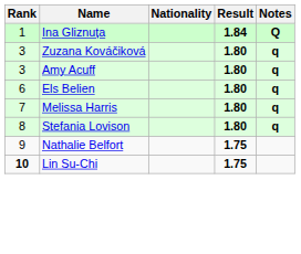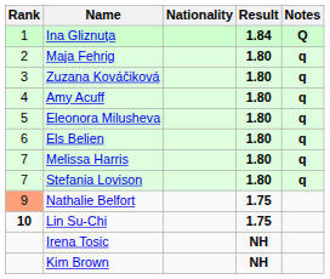 <table class="wikitable sortable" style="text-align:center">
 <tr>
 <th>Rank</th>
 <th>Name</th>
 <th>Nationality</th>
 <th>Result</th>
 <th>Notes</th>
 </tr>
 <tr bgcolor=ccffcc>
 <td>1</td>
 <td align=left><a href='#'>Ina Gliznuța</a></td>
 <td align=left></td>
 <td><strong>1.84</strong></td>
 <td><strong>Q</strong></td>
 </tr>
 <tr bgcolor=ddffdd>
+<td>2</td>
+<td align=left><a href='#'>Maja Fehrig</a></td>
+<td align=left></td>
+<td><strong>1.80</strong></td>
+<td><strong>q</strong></td>
+</tr>
+<tr bgcolor=ddffdd>
 <td>3</td>
 <td align=left><a href='#'>Zuzana Kováčiková</a></td>
 <td align=left></td>
 <td><strong>1.80</strong></td>
 <td><strong>q</strong></td>
 </tr>
 <tr bgcolor=ddffdd>
-<td>3</td>
+<td>4</td>
 <td align=left><a href='#'>Amy Acuff</a></td>
+<td align=left></td>
+<td><strong>1.80</strong></td>
+<td><strong>q</strong></td>
+</tr>
+<tr bgcolor=ddffdd>
+<td>5</td>
+<td align=left><a href='#'>Eleonora Milusheva</a></td>
 <td align=left></td>
 <td><strong>1.80</strong></td>
 <td><strong>q</strong></td>
 </tr>
 <tr bgcolor=ddffdd>
 <td>6</td>
 <td align=left><a href='#'>Els Belien</a></td>
 <td align=left></td>
 <td><strong>1.80</strong></td>
 <td><strong>q</strong></td>
 </tr>
 <tr bgcolor=ddffdd>
 <td>7</td>
 <td align=left><a href='#'>Melissa Harris</a></td>
 <td align=left></td>
 <td><strong>1.80</strong></td>
 <td><strong>q</strong></td>
 </tr>
 <tr bgcolor=ddffdd>
-<td>8</td>
+<td>7</td>
 <td align=left><a href='#'>Stefania Lovison</a></td>
 <td align=left></td>
 <td><strong>1.80</strong></td>
 <td><strong>q</strong></td>
 </tr>
 <tr>
-<td>9</td>
+<td style="background: lightsalmon;">9</td>
 <td align=left><a href='#'>Nathalie Belfort</a></td>
 <td align=left></td>
 <td><strong>1.75</strong></td>
 <td></td>
 </tr>
 <tr>
 <td><strong>10</strong></td>
 <td align=left><a href='#'>Lin Su-Chi</a></td>
 <td align=left></td>
 <td><strong>1.75</strong></td>
 <td></td>
 </tr>
+<tr>
+<td></td>
+<td align=left><a href='#'>Irena Tosic</a></td>
+<td align=left></td>
+<td><strong>NH</strong></td>
+<td></td>
+</tr>
+<tr>
+<td></td>
+<td align=left><a href='#'>Kim Brown</a></td>
+<td align=left></td>
+<td><strong>NH</strong></td>
+<td></td>
+</tr>
 </table>
